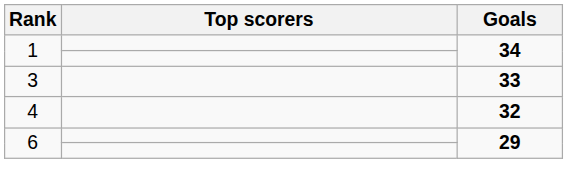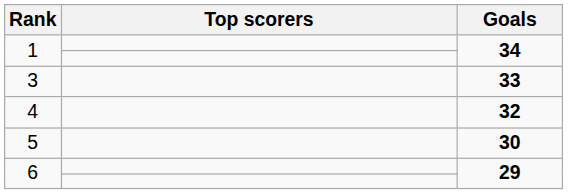 <table class="wikitable">
 <tr>
 <th>Rank</th>
 <th style="width: 20em">Top scorers</th>
 <th style="width: 5em">Goals</th>
 </tr>
 <tr>
 <td rowspan=2 align="center">1</td>
 <td></td>
 <td rowspan=2 align="center"><strong>34</strong></td>
 </tr>
 <tr>
 <td></td>
 </tr>
 <tr>
 <td align="center">3</td>
 <td></td>
 <td align="center"><strong>33</strong></td>
 </tr>
 <tr>
 <td align="center">4</td>
 <td></td>
 <td align="center"><strong>32</strong></td>
 </tr>
 <tr>
+<td align="center">5</td>
+<td></td>
+<td align="center"><strong>30</strong></td>
+</tr>
+<tr>
 <td rowspan=2 align="center">6</td>
 <td></td>
 <td rowspan=2 align="center"><strong>29</strong></td>
 </tr>
 <tr>
 <td></td>
 </tr>
 </table>
